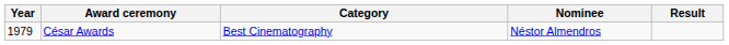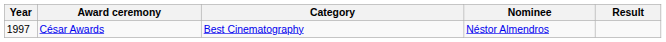 <table class="wikitable" style="width:80%;">
 <tr>
 <th style="width:5%;">Year</th>
 <th style="width:25%;">Award ceremony</th>
 <th style="width:40%;">Category</th>
 <th style="width:20%;">Nominee</th>
 <th style="width:10%;">Result</th>
 </tr>
 <tr>
-<td>1979</td>
+<td>1997</td>
 <td><a href='#'>César Awards</a></td>
 <td><a href='#'>Best Cinematography</a></td>
 <td><a href='#'>Néstor Almendros</a></td>
 <td></td>
 </tr>
 </table>
